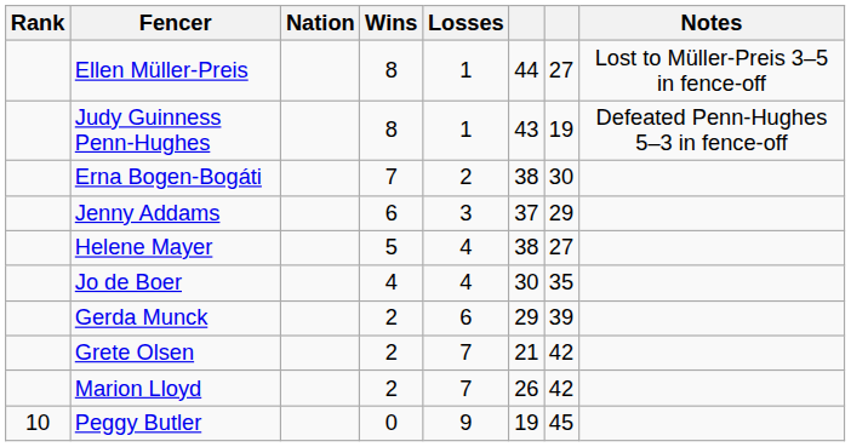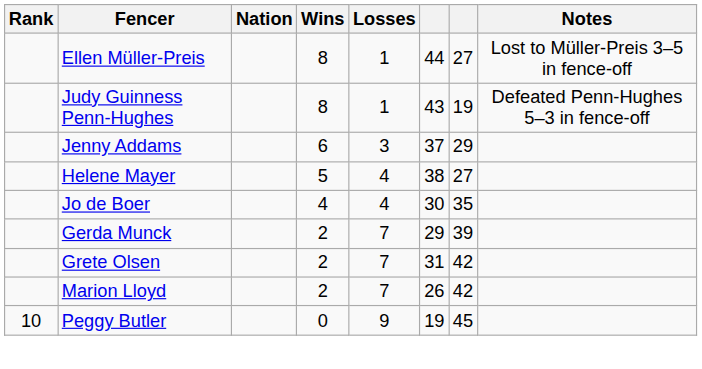 <table class="wikitable sortable" style="text-align: center;">
 <tr>
 <th>Rank</th>
 <th>Fencer</th>
 <th>Nation</th>
 <th>Wins</th>
 <th>Losses</th>
 <th></th>
 <th></th>
 <th>Notes</th>
 </tr>
 <tr>
 <td></td>
 <td align=left><a href='#'>Ellen Müller-Preis</a></td>
 <td align=left></td>
 <td>8</td>
 <td>1</td>
 <td>44</td>
 <td>27</td>
 <td>Lost to Müller-Preis 3–5 in fence-off</td>
 </tr>
 <tr>
 <td></td>
 <td align=left><a href='#'>Judy Guinness Penn-Hughes</a></td>
 <td align=left></td>
 <td>8</td>
 <td>1</td>
 <td>43</td>
 <td>19</td>
 <td>Defeated Penn-Hughes 5–3 in fence-off</td>
-</tr>
-<tr>
-<td></td>
-<td align=left><a href='#'>Erna Bogen-Bogáti</a></td>
-<td align=left></td>
-<td>7</td>
-<td>2</td>
-<td>38</td>
-<td>30</td>
-<td></td>
 </tr>
 <tr>
 <td></td>
 <td align=left><a href='#'>Jenny Addams</a></td>
 <td align=left></td>
 <td>6</td>
 <td>3</td>
 <td>37</td>
 <td>29</td>
 <td></td>
 </tr>
 <tr>
 <td></td>
 <td align=left><a href='#'>Helene Mayer</a></td>
 <td align=left></td>
 <td>5</td>
 <td>4</td>
 <td>38</td>
 <td>27</td>
 <td></td>
 </tr>
 <tr>
 <td></td>
 <td align=left><a href='#'>Jo de Boer</a></td>
 <td align=left></td>
 <td>4</td>
 <td>4</td>
 <td>30</td>
 <td>35</td>
 <td></td>
 </tr>
 <tr>
 <td></td>
 <td align=left><a href='#'>Gerda Munck</a></td>
 <td align=left></td>
 <td>2</td>
-<td>6</td>
+<td>7</td>
 <td>29</td>
 <td>39</td>
 <td></td>
 </tr>
 <tr>
 <td></td>
 <td align=left><a href='#'>Grete Olsen</a></td>
 <td align=left></td>
 <td>2</td>
 <td>7</td>
-<td>21</td>
+<td>31</td>
 <td>42</td>
 <td></td>
 </tr>
 <tr>
 <td></td>
 <td align=left><a href='#'>Marion Lloyd</a></td>
 <td align=left></td>
 <td>2</td>
 <td>7</td>
 <td>26</td>
 <td>42</td>
 <td></td>
 </tr>
 <tr>
 <td>10</td>
 <td align=left><a href='#'>Peggy Butler</a></td>
 <td align=left></td>
 <td>0</td>
 <td>9</td>
 <td>19</td>
 <td>45</td>
 <td></td>
 </tr>
 </table>
